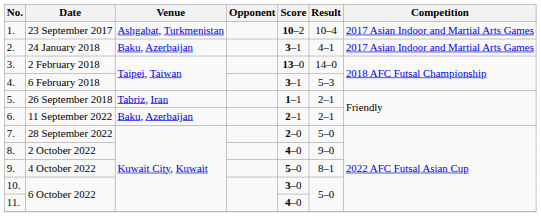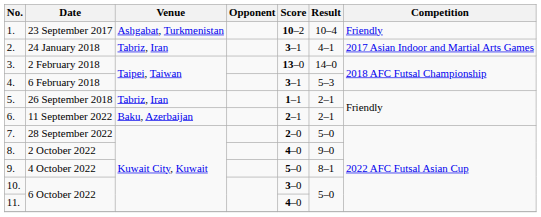 <table class="wikitable">
 <tr>
 <th>No.</th>
 <th>Date</th>
 <th>Venue</th>
 <th>Opponent</th>
 <th>Score</th>
 <th>Result</th>
 <th>Competition</th>
 </tr>
 <tr>
 <td>1.</td>
 <td>23 September 2017</td>
 <td><a href='#'>Ashgabat</a>, <a href='#'>Turkmenistan</a></td>
 <td></td>
 <td align=center><strong>10</strong>–2</td>
 <td align=center>10–4</td>
-<td><a href='#'>2017 Asian Indoor and Martial Arts Games</a></td>
+<td><a href='#'>Friendly</a></td>
 </tr>
 <tr>
 <td>2.</td>
 <td>24 January 2018</td>
-<td><a href='#'>Baku</a>, <a href='#'>Azerbaijan</a></td>
+<td><a href='#'>Tabriz</a>, <a href='#'>Iran</a></td>
 <td></td>
 <td align=center><strong>3</strong>–1</td>
 <td align=center>4–1</td>
 <td><a href='#'>2017 Asian Indoor and Martial Arts Games</a></td>
 </tr>
 <tr>
 <td>3.</td>
 <td>2 February 2018</td>
 <td rowspan=2><a href='#'>Taipei</a>, <a href='#'>Taiwan</a></td>
 <td></td>
 <td align=center><strong>13</strong>–0</td>
 <td align=center>14–0</td>
 <td rowspan=2><a href='#'>2018 AFC Futsal Championship</a></td>
 </tr>
 <tr>
 <td>4.</td>
 <td>6 February 2018</td>
 <td></td>
 <td align=center><strong>3</strong>–1</td>
 <td align=center>5–3</td>
 </tr>
 <tr>
 <td>5.</td>
 <td>26 September 2018</td>
 <td><a href='#'>Tabriz</a>, <a href='#'>Iran</a></td>
 <td></td>
 <td align=center><strong>1</strong>–1</td>
 <td align=center>2–1</td>
 <td rowspan=2>Friendly</td>
 </tr>
 <tr>
 <td>6.</td>
 <td>11 September 2022</td>
 <td><a href='#'>Baku</a>, <a href='#'>Azerbaijan</a></td>
 <td></td>
 <td align=center><strong>2</strong>–1</td>
 <td align=center>2–1</td>
 </tr>
 <tr>
 <td>7.</td>
 <td>28 September 2022</td>
 <td rowspan=5><a href='#'>Kuwait City</a>, <a href='#'>Kuwait</a></td>
 <td></td>
 <td align=center><strong>2</strong>–0</td>
 <td align=center>5–0</td>
 <td rowspan=5><a href='#'>2022 AFC Futsal Asian Cup</a></td>
 </tr>
 <tr>
 <td>8.</td>
 <td>2 October 2022</td>
 <td></td>
 <td align=center><strong>4</strong>–0</td>
 <td align=center>9–0</td>
 </tr>
 <tr>
 <td>9.</td>
 <td>4 October 2022</td>
 <td></td>
 <td align=center><strong>5</strong>–0</td>
 <td align=center>8–1</td>
 </tr>
 <tr>
 <td>10.</td>
 <td rowspan=2>6 October 2022</td>
 <td rowspan=2></td>
 <td align=center><strong>3</strong>–0</td>
 <td rowspan=2 align=center>5–0</td>
 </tr>
 <tr>
 <td>11.</td>
 <td align=center><strong>4</strong>–0</td>
 </tr>
 <tr>
 </tr>
 </table>
